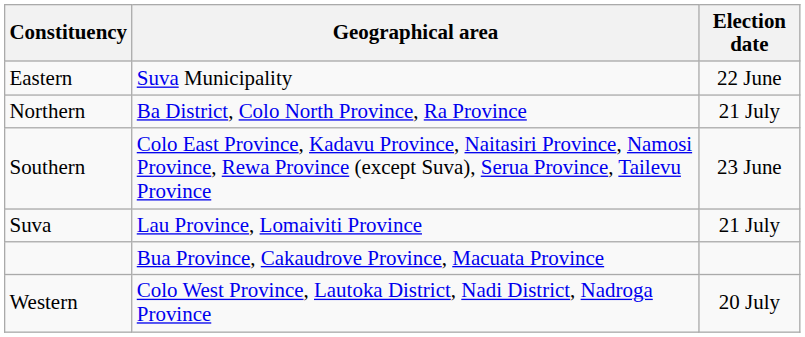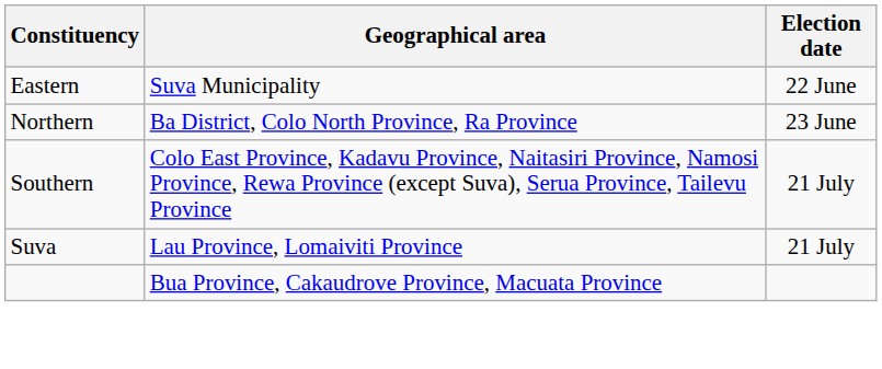 <table class=wikitable>
 <tr>
 <th>Constituency</th>
 <th>Geographical area</th>
 <th>Election date</th>
 </tr>
 <tr>
 <td>Eastern</td>
 <td><a href='#'>Suva</a> Municipality</td>
 <td align=center>22 June</td>
 </tr>
 <tr>
 <td>Northern</td>
 <td><a href='#'>Ba District</a>, <a href='#'>Colo North Province</a>, <a href='#'>Ra Province</a></td>
-<td align=center>21 July</td>
+<td align=center>23 June</td>
 </tr>
 <tr>
 <td>Southern</td>
 <td><a href='#'>Colo East Province</a>, <a href='#'>Kadavu Province</a>, <a href='#'>Naitasiri Province</a>, <a href='#'>Namosi Province</a>, <a href='#'>Rewa Province</a> (except Suva), <a href='#'>Serua Province</a>, <a href='#'>Tailevu Province</a></td>
-<td align=center>23 June</td>
+<td align=center>21 July</td>
 </tr>
 <tr>
 <td>Suva</td>
 <td><a href='#'>Lau Province</a>, <a href='#'>Lomaiviti Province</a></td>
 <td align=center>21 July</td>
 </tr>
 <tr>
 <td></td>
 <td><a href='#'>Bua Province</a>, <a href='#'>Cakaudrove Province</a>, <a href='#'>Macuata Province</a></td>
 <td align=center></td>
 </tr>
-<tr>
-<td>Western</td>
-<td><a href='#'>Colo West Province</a>, <a href='#'>Lautoka District</a>, <a href='#'>Nadi District</a>, <a href='#'>Nadroga Province</a></td>
-<td align=center>20 July</td>
-</tr>
 </table>
